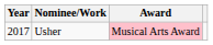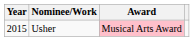 <table class="wikitable">
 <tr>
 <th>Year</th>
 <th>Nominee/Work</th>
 <th>Award</th>
 <th></th>
 </tr>
 <tr>
-<td>2017</td>
+<td>2015</td>
 <td>Usher</td>
 <td style="background: pink;">Musical Arts Award</td>
 <td style="text-align:center;"></td>
 </tr>
 </table>
